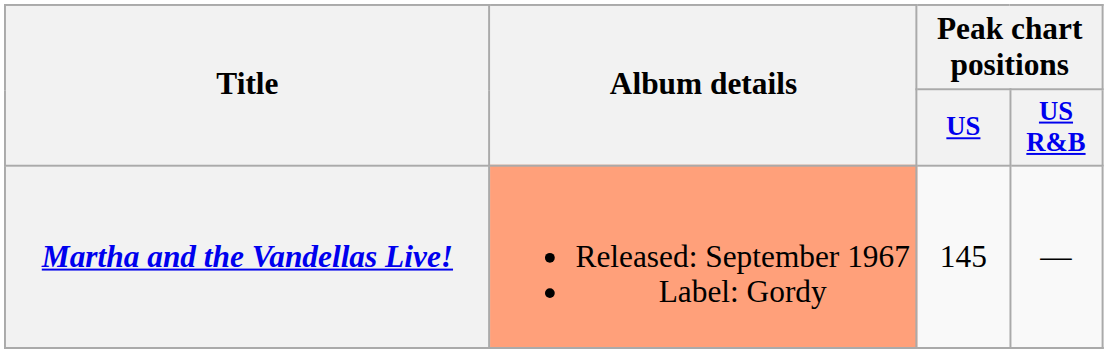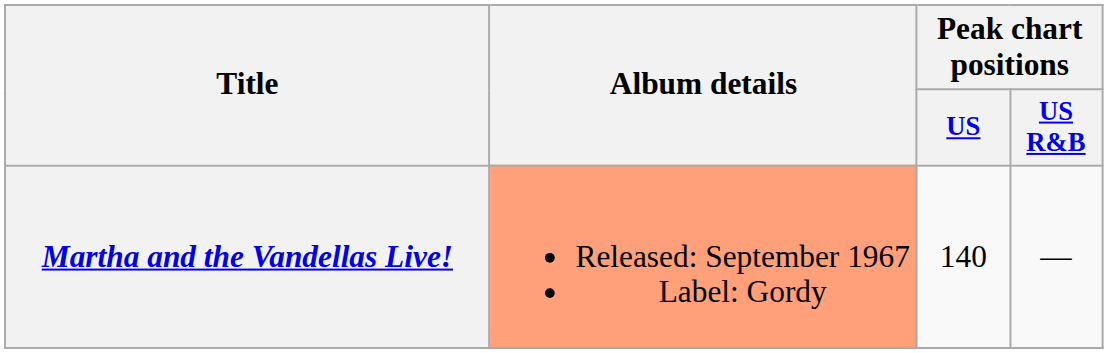 <table class="wikitable plainrowheaders" style="text-align:center;">
 <tr>
 <th rowspan="2" style="width:15em;">Title</th>
 <th rowspan="2">Album details</th>
 <th colspan="2">Peak chart positions</th>
 </tr>
 <tr>
 <th style="width:3em;font-size:85%"><a href='#'>US</a><br></th>
 <th style="width:3em;font-size:85%"><a href='#'>US<br>R&B</a><br></th>
 </tr>
 <tr>
 <th scope="row"><em><a href='#'>Martha and the Vandellas Live!</a></em></th>
 <td style="background: lightsalmon;"><br><ul><li>Released: September 1967</li><li>Label: Gordy</li></ul></td>
-<td>145</td>
+<td>140</td>
 <td>—</td>
 </tr>
 <tr>
 </tr>
 </table>
